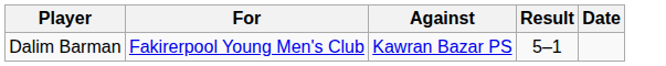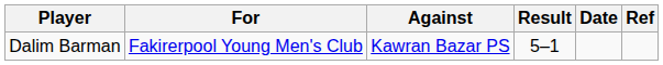 <table class="wikitable">
 <tr>
 <th>Player</th>
 <th>For</th>
 <th>Against</th>
 <th style="text-align:center">Result</th>
 <th>Date</th>
+<th>Ref</th>
 </tr>
 <tr>
 <td> Dalim Barman</td>
 <td><a href='#'>Fakirerpool Young Men's Club</a></td>
 <td><a href='#'>Kawran Bazar PS</a></td>
 <td style="text-align:center;">5–1</td>
 <td></td>
+<td></td>
 </tr>
 </table>
